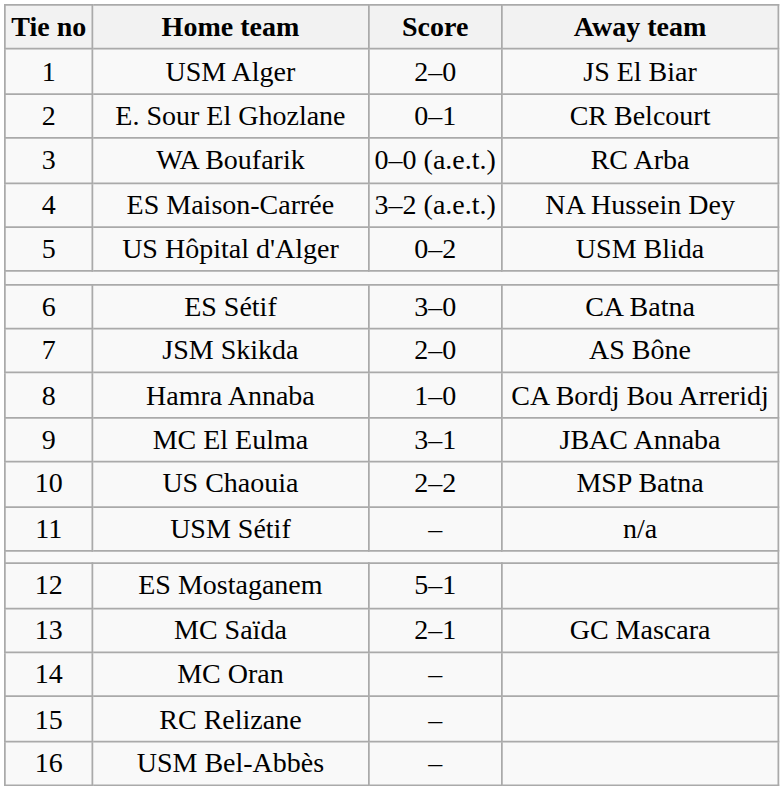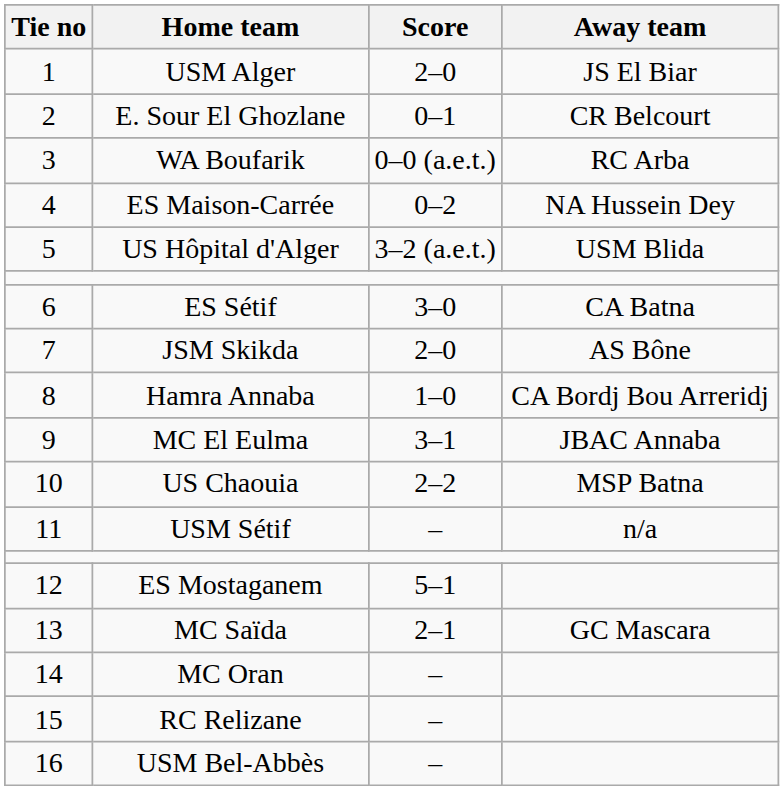 <table class="wikitable" style="text-align:center">
 <tr>
 <th>Tie no</th>
 <th width="150">Home team</th>
 <th>Score</th>
 <th width="150">Away team</th>
 </tr>
 <tr>
 <td>1</td>
 <td>USM Alger</td>
 <td>2–0</td>
 <td>JS El Biar</td>
 </tr>
 <tr>
 <td>2</td>
 <td>E. Sour El Ghozlane</td>
 <td>0–1</td>
 <td>CR Belcourt</td>
 </tr>
 <tr>
 <td>3</td>
 <td>WA Boufarik</td>
 <td>0–0 (a.e.t.)</td>
 <td>RC Arba</td>
 </tr>
 <tr>
 <td>4</td>
 <td>ES Maison-Carrée</td>
-<td>3–2 (a.e.t.)</td>
+<td>0–2</td>
 <td>NA Hussein Dey</td>
 </tr>
 <tr>
 <td>5</td>
 <td>US Hôpital d'Alger</td>
-<td>0–2</td>
+<td>3–2 (a.e.t.)</td>
 <td>USM Blida</td>
 </tr>
 <tr>
 <td colspan="7"></td>
 </tr>
 <tr>
 <td>6</td>
 <td>ES Sétif</td>
 <td>3–0</td>
 <td>CA Batna</td>
 </tr>
 <tr>
 <td>7</td>
 <td>JSM Skikda</td>
 <td>2–0</td>
 <td>AS Bône</td>
 </tr>
 <tr>
 <td>8</td>
 <td>Hamra Annaba</td>
 <td>1–0</td>
 <td>CA Bordj Bou Arreridj</td>
 </tr>
 <tr>
 <td>9</td>
 <td>MC El Eulma</td>
 <td>3–1</td>
 <td>JBAC Annaba</td>
 </tr>
 <tr>
 <td>10</td>
 <td>US Chaouia</td>
 <td>2–2</td>
 <td>MSP Batna</td>
 </tr>
 <tr>
 <td>11</td>
 <td>USM Sétif</td>
 <td>–</td>
 <td>n/a</td>
 </tr>
 <tr>
 <td colspan="7"></td>
 </tr>
 <tr>
 <td>12</td>
 <td>ES Mostaganem</td>
 <td>5–1</td>
 <td></td>
 </tr>
 <tr>
 <td>13</td>
 <td>MC Saïda</td>
 <td>2–1</td>
 <td>GC Mascara</td>
 </tr>
 <tr>
 <td>14</td>
 <td>MC Oran</td>
 <td>–</td>
 <td></td>
 </tr>
 <tr>
 <td>15</td>
 <td>RC Relizane</td>
 <td>–</td>
 <td></td>
 </tr>
 <tr>
 <td>16</td>
 <td>USM Bel-Abbès</td>
 <td>–</td>
 <td></td>
 </tr>
 </table>
